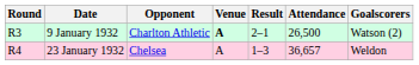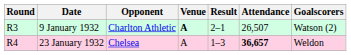 <table class="wikitable">
 <tr>
 <th>Round</th>
 <th>Date</th>
 <th>Opponent</th>
 <th>Venue</th>
 <th>Result</th>
 <th>Attendance</th>
 <th>Goalscorers</th>
 </tr>
 <tr style="background-color: #d0ffe3;">
 <td>R3</td>
 <td>9 January 1932</td>
 <td><a href='#'>Charlton Athletic</a></td>
 <td><strong>A</strong></td>
 <td>2–1</td>
-<td>26,500</td>
+<td>26,507</td>
 <td>Watson (2)</td>
 </tr>
 <tr style="background-color: #ffd0e3;">
 <td>R4</td>
 <td>23 January 1932</td>
 <td><a href='#'>Chelsea</a></td>
 <td>A</td>
 <td>1–3</td>
-<td>36,657</td>
+<td><strong>36,657</strong></td>
 <td>Weldon</td>
 </tr>
 </table>
